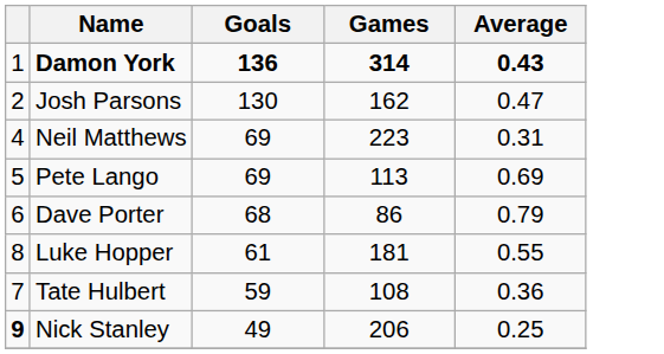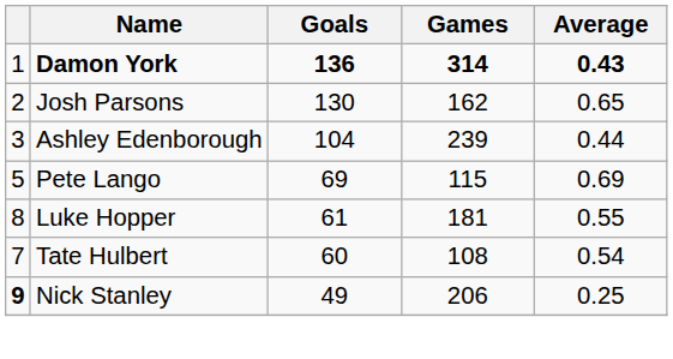 <table class="wikitable" style="text-align: center;">
 <tr>
 <th></th>
 <th>Name</th>
 <th style="width: 5em;">Goals</th>
 <th style="width: 5em;">Games</th>
 <th style="width: 5em;">Average</th>
 </tr>
 <tr>
 <td style="text-align:right;">1</td>
 <td style="text-align:left;"><strong>Damon York</strong></td>
 <td><strong>136</strong></td>
 <td><strong>314</strong></td>
 <td><strong>0.43</strong></td>
 </tr>
 <tr>
 <td style="text-align:right;">2</td>
 <td style="text-align:left;">Josh Parsons</td>
 <td>130</td>
 <td>162</td>
-<td>0.47</td>
+<td>0.65</td>
 </tr>
 <tr>
-<td style="text-align:right;">4</td>
-<td style="text-align:left;">Neil Matthews</td>
-<td>69</td>
-<td>223</td>
-<td>0.31</td>
+<td style="text-align:right;">3</td>
+<td style="text-align:left;">Ashley Edenborough</td>
+<td>104</td>
+<td>239</td>
+<td>0.44</td>
 </tr>
 <tr>
 <td style="text-align:right;">5</td>
 <td style="text-align:left;">Pete Lango</td>
 <td>69</td>
-<td>113</td>
+<td>115</td>
 <td>0.69</td>
-</tr>
-<tr>
-<td style="text-align:right;">6</td>
-<td style="text-align:left;">Dave Porter</td>
-<td>68</td>
-<td>86</td>
-<td>0.79</td>
 </tr>
 <tr>
 <td style="text-align:right;">8</td>
 <td style="text-align:left;">Luke Hopper</td>
 <td>61</td>
 <td>181</td>
 <td>0.55</td>
 </tr>
 <tr>
 <td style="text-align:right;">7</td>
 <td style="text-align:left;">Tate Hulbert</td>
-<td>59</td>
+<td>60</td>
 <td>108</td>
-<td>0.36</td>
+<td>0.54</td>
 </tr>
 <tr>
 <td style="text-align:right;"><strong>9</strong></td>
 <td style="text-align:left;">Nick Stanley</td>
 <td>49</td>
 <td>206</td>
 <td>0.25</td>
 </tr>
 <tr>
 </tr>
 </table>
